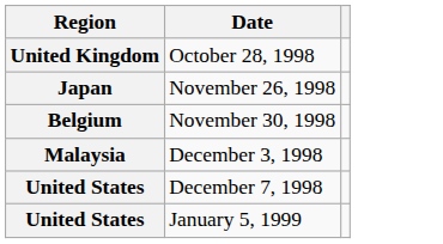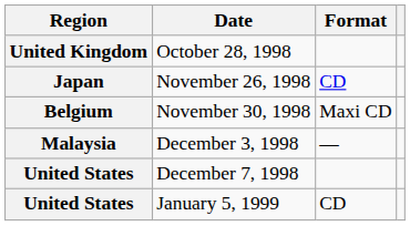 <table class="wikitable plainrowheaders">
 <tr>
 <th scope="col">Region</th>
 <th scope="col">Date</th>
+<th scope="col">Format</th>
 <th scope="col"></th>
 </tr>
 <tr>
 <th scope="row">United Kingdom</th>
 <td>October 28, 1998</td>
+<td></td>
 <td align="center"></td>
 </tr>
 <tr>
 <th scope="row">Japan</th>
 <td>November 26, 1998</td>
+<td><a href='#'>CD</a></td>
 <td align="center"></td>
 </tr>
 <tr>
 <th scope="row">Belgium</th>
 <td>November 30, 1998</td>
+<td>Maxi CD</td>
 <td align="center"></td>
 </tr>
 <tr>
 <th scope="row">Malaysia</th>
 <td>December 3, 1998</td>
+<td>—</td>
 <td align="center"></td>
 </tr>
 <tr>
 <th scope="row">United States</th>
 <td>December 7, 1998</td>
+<td></td>
 <td align="center"></td>
 </tr>
 <tr>
 <th scope="row">United States</th>
 <td>January 5, 1999</td>
+<td>CD</td>
 <td align="center"></td>
 </tr>
 </table>
